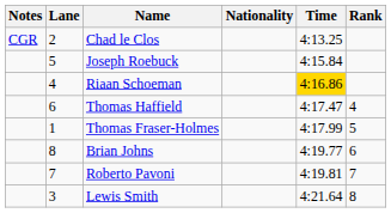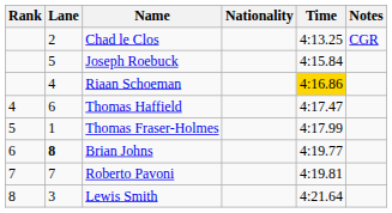 <table class="wikitable">
 <tr>
-<th>Notes</th>
+<th>Rank</th>
 <th>Lane</th>
 <th>Name</th>
 <th>Nationality</th>
 <th>Time</th>
-<th>Rank</th>
+<th>Notes</th>
 </tr>
 <tr>
-<td><a href='#'>CGR</a></td>
+<td></td>
 <td>2</td>
 <td><a href='#'>Chad le Clos</a></td>
 <td></td>
 <td>4:13.25</td>
-<td></td>
+<td><a href='#'>CGR</a></td>
 </tr>
 <tr>
 <td></td>
 <td>5</td>
 <td><a href='#'>Joseph Roebuck</a></td>
 <td></td>
 <td>4:15.84</td>
 <td></td>
 </tr>
 <tr>
 <td></td>
 <td>4</td>
 <td><a href='#'>Riaan Schoeman</a></td>
 <td></td>
 <td style="background: gold;">4:16.86</td>
 <td></td>
 </tr>
 <tr>
-<td></td>
+<td>4</td>
 <td>6</td>
 <td><a href='#'>Thomas Haffield</a></td>
 <td></td>
 <td>4:17.47</td>
-<td>4</td>
+<td></td>
 </tr>
 <tr>
-<td></td>
+<td>5</td>
 <td>1</td>
 <td><a href='#'>Thomas Fraser-Holmes</a></td>
 <td></td>
 <td>4:17.99</td>
-<td>5</td>
+<td></td>
 </tr>
 <tr>
-<td></td>
-<td>8</td>
+<td>6</td>
+<td><strong>8</strong></td>
 <td><a href='#'>Brian Johns</a></td>
 <td></td>
 <td>4:19.77</td>
-<td>6</td>
+<td></td>
 </tr>
 <tr>
-<td></td>
+<td>7</td>
 <td>7</td>
 <td><a href='#'>Roberto Pavoni</a></td>
 <td></td>
 <td>4:19.81</td>
-<td>7</td>
+<td></td>
 </tr>
 <tr>
-<td></td>
+<td>8</td>
 <td>3</td>
 <td><a href='#'>Lewis Smith</a></td>
 <td></td>
 <td>4:21.64</td>
-<td>8</td>
+<td></td>
 </tr>
 </table>
